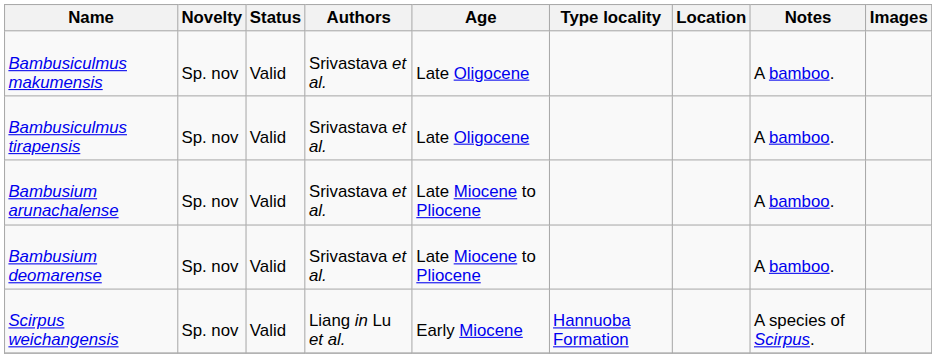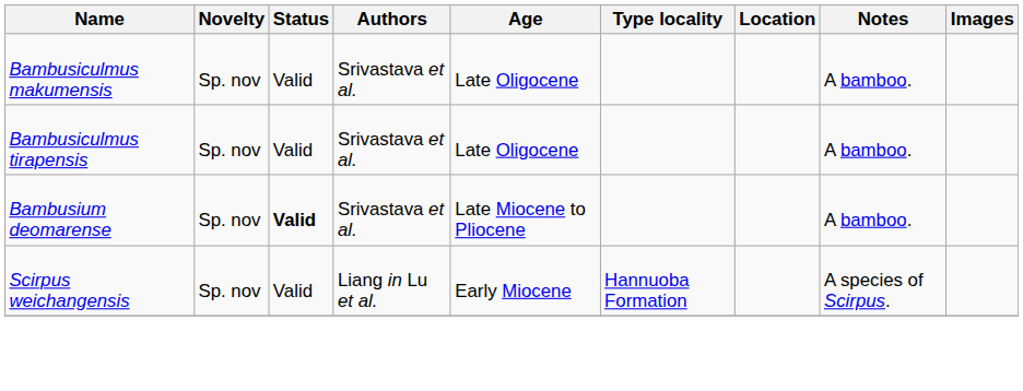 <table class="wikitable sortable" align="center" width="100%">
 <tr>
 <th>Name</th>
 <th>Novelty</th>
 <th>Status</th>
 <th>Authors</th>
 <th>Age</th>
 <th>Type locality</th>
 <th>Location</th>
 <th>Notes</th>
 <th>Images</th>
 </tr>
 <tr>
 <td><br><em><a href='#'>Bambusiculmus makumensis</a></em></td>
 <td><br>Sp. nov</td>
 <td><br>Valid</td>
 <td><br>Srivastava <em>et al.</em></td>
 <td><br>Late <a href='#'>Oligocene</a></td>
 <td></td>
 <td><br></td>
 <td><br>A <a href='#'>bamboo</a>.</td>
 <td></td>
 </tr>
 <tr>
 <td><br><em><a href='#'>Bambusiculmus tirapensis</a></em></td>
 <td><br>Sp. nov</td>
 <td><br>Valid</td>
 <td><br>Srivastava <em>et al.</em></td>
 <td><br>Late <a href='#'>Oligocene</a></td>
 <td></td>
 <td><br></td>
 <td><br>A <a href='#'>bamboo</a>.</td>
 <td></td>
 </tr>
 <tr>
-<td><br><em><a href='#'>Bambusium arunachalense</a></em></td>
-<td><br>Sp. nov</td>
-<td><br>Valid</td>
-<td><br>Srivastava <em>et al.</em></td>
-<td><br>Late <a href='#'>Miocene</a> to <a href='#'>Pliocene</a></td>
-<td></td>
-<td><br></td>
-<td><br>A <a href='#'>bamboo</a>.</td>
-<td></td>
-</tr>
-<tr>
 <td><br><em><a href='#'>Bambusium deomarense</a></em></td>
 <td><br>Sp. nov</td>
-<td><br>Valid</td>
+<td><strong><br>Valid</strong></td>
 <td><br>Srivastava <em>et al.</em></td>
 <td><br>Late <a href='#'>Miocene</a> to <a href='#'>Pliocene</a></td>
 <td></td>
 <td><br></td>
 <td><br>A <a href='#'>bamboo</a>.</td>
 <td></td>
 </tr>
 <tr>
 <td><br><em><a href='#'>Scirpus weichangensis</a></em></td>
 <td><br>Sp. nov</td>
 <td><br>Valid</td>
 <td><br>Liang <em>in</em> Lu <em>et al.</em></td>
 <td><br>Early <a href='#'>Miocene</a></td>
 <td><br><a href='#'>Hannuoba Formation</a></td>
 <td><br></td>
 <td><br>A species of <em><a href='#'>Scirpus</a></em>.</td>
 <td></td>
 </tr>
 <tr>
 </tr>
 </table>
